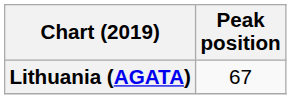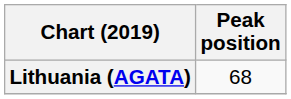 <table class="wikitable sortable plainrowheaders" style="text-align:center">
 <tr>
 <th scope="col">Chart (2019)</th>
 <th scope="col">Peak<br>position</th>
 </tr>
 <tr>
 <th scope="row">Lithuania (<a href='#'>AGATA</a>)</th>
-<td>67</td>
+<td>68</td>
 </tr>
 <tr>
 </tr>
 </table>
